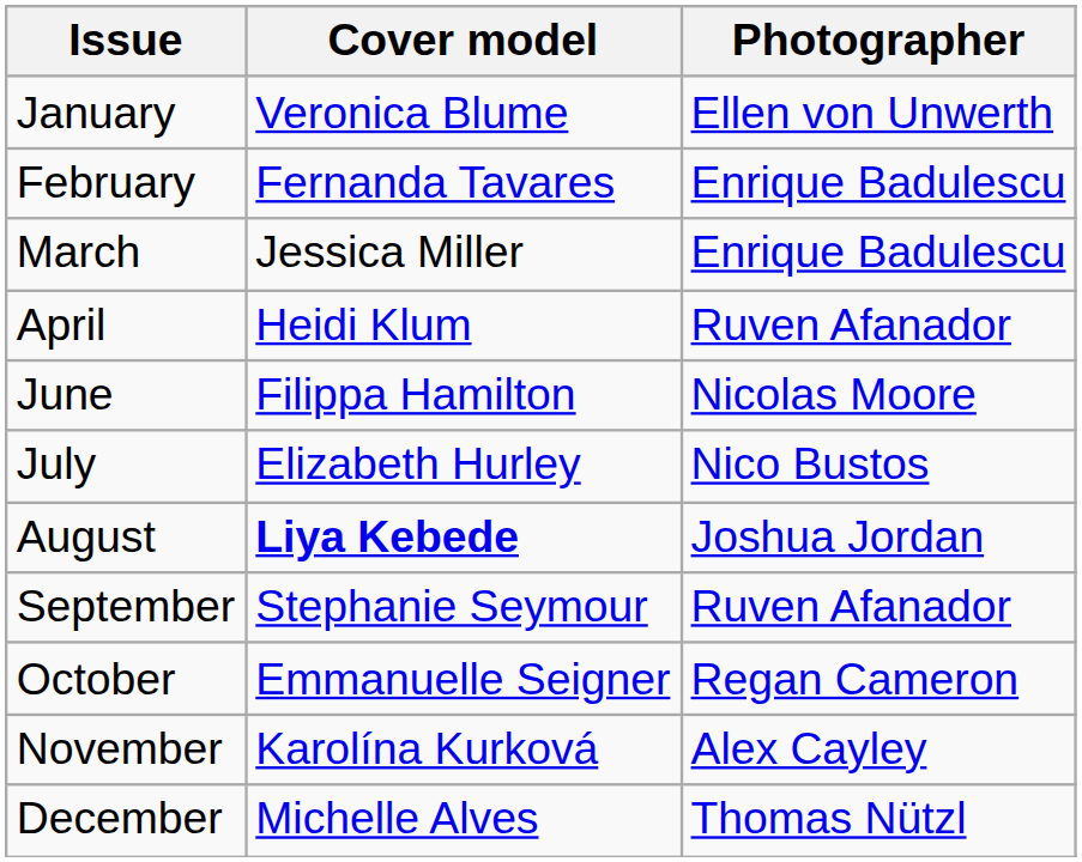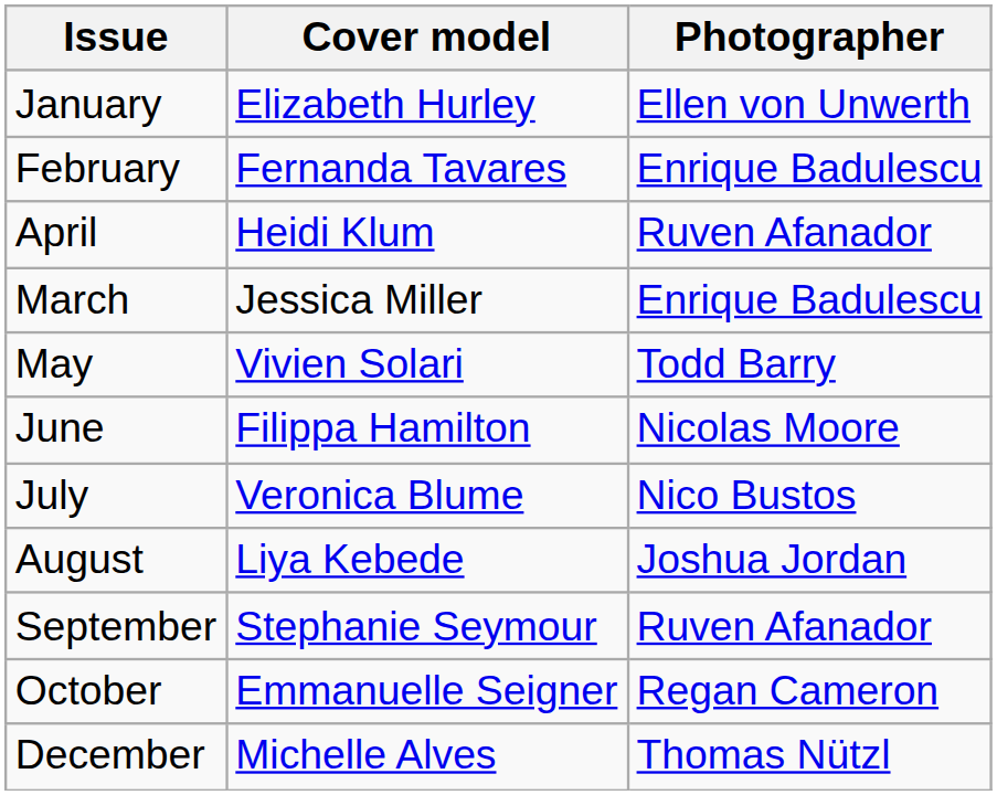 <table class="wikitable">
 <tr>
 <th>Issue</th>
 <th>Cover model</th>
 <th>Photographer</th>
 </tr>
 <tr>
 <td>January</td>
-<td><a href='#'>Veronica Blume</a></td>
+<td><a href='#'>Elizabeth Hurley</a></td>
 <td><a href='#'>Ellen von Unwerth</a></td>
 </tr>
 <tr>
 <td>February</td>
 <td><a href='#'>Fernanda Tavares</a></td>
 <td><a href='#'>Enrique Badulescu</a></td>
 </tr>
 <tr>
+<td>April</td>
+<td><a href='#'>Heidi Klum</a></td>
+<td><a href='#'>Ruven Afanador</a></td>
+</tr>
+<tr>
 <td>March</td>
 <td>Jessica Miller</td>
 <td><a href='#'>Enrique Badulescu</a></td>
 </tr>
 <tr>
-<td>April</td>
-<td><a href='#'>Heidi Klum</a></td>
-<td><a href='#'>Ruven Afanador</a></td>
+<td>May</td>
+<td><a href='#'>Vivien Solari</a></td>
+<td><a href='#'>Todd Barry</a></td>
 </tr>
 <tr>
 <td>June</td>
 <td><a href='#'>Filippa Hamilton</a></td>
 <td><a href='#'>Nicolas Moore</a></td>
 </tr>
 <tr>
 <td>July</td>
-<td><a href='#'>Elizabeth Hurley</a></td>
+<td><a href='#'>Veronica Blume</a></td>
 <td><a href='#'>Nico Bustos</a></td>
 </tr>
 <tr>
 <td>August</td>
-<td><strong><a href='#'>Liya Kebede</a></strong></td>
+<td><a href='#'>Liya Kebede</a></td>
 <td><a href='#'>Joshua Jordan</a></td>
 </tr>
 <tr>
 <td>September</td>
 <td><a href='#'>Stephanie Seymour</a></td>
 <td><a href='#'>Ruven Afanador</a></td>
 </tr>
 <tr>
 <td>October</td>
 <td><a href='#'>Emmanuelle Seigner</a></td>
 <td><a href='#'>Regan Cameron</a></td>
 </tr>
 <tr>
-<td>November</td>
-<td><a href='#'>Karolína Kurková</a></td>
-<td><a href='#'>Alex Cayley</a></td>
-</tr>
-<tr>
 <td>December</td>
 <td><a href='#'>Michelle Alves</a></td>
 <td><a href='#'>Thomas Nützl</a></td>
 </tr>
 </table>
